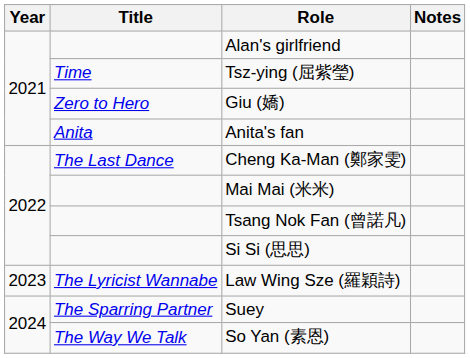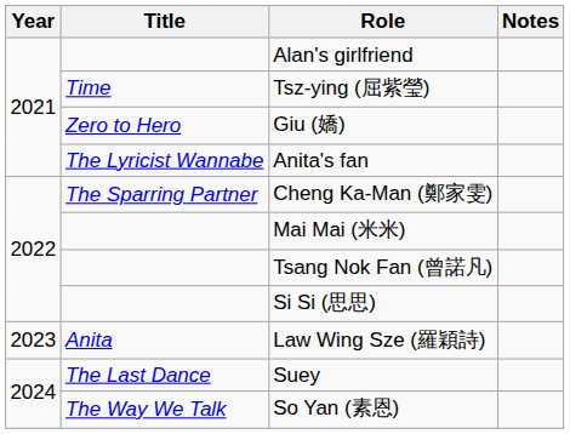 <table class="wikitable">
 <tr>
 <th>Year</th>
 <th>Title</th>
 <th>Role</th>
 <th>Notes</th>
 </tr>
 <tr>
 <td rowspan="4">2021</td>
 <td><em></em></td>
 <td>Alan's girlfriend</td>
 <td></td>
 </tr>
 <tr>
 <td><em><a href='#'>Time</a></em></td>
 <td>Tsz-ying (屈紫瑩)</td>
 <td></td>
 </tr>
 <tr>
 <td><em><a href='#'>Zero to Hero</a></em></td>
 <td>Giu (嬌)</td>
 <td></td>
 </tr>
 <tr>
-<td><em><a href='#'>Anita</a></em></td>
+<td><em><a href='#'>The Lyricist Wannabe</a></em></td>
 <td>Anita's fan</td>
 <td></td>
 </tr>
 <tr>
 <td rowspan="4">2022</td>
-<td><em><a href='#'>The Last Dance</a></em></td>
+<td><em><a href='#'>The Sparring Partner</a></em></td>
 <td>Cheng Ka-Man (鄭家雯)</td>
 <td></td>
 </tr>
 <tr>
 <td><em></em></td>
 <td>Mai Mai (米米)</td>
 <td></td>
 </tr>
 <tr>
 <td><em></em></td>
 <td>Tsang Nok Fan (曾諾凡)</td>
 <td></td>
 </tr>
 <tr>
 <td><em></em></td>
 <td>Si Si (思思)</td>
 <td></td>
 </tr>
 <tr>
 <td>2023</td>
-<td><em><a href='#'>The Lyricist Wannabe</a></em></td>
+<td><em><a href='#'>Anita</a></em></td>
 <td>Law Wing Sze (羅穎詩)</td>
 <td></td>
 </tr>
 <tr>
 <td rowspan="3">2024</td>
-<td><em><a href='#'>The Sparring Partner</a></em></td>
+<td><em><a href='#'>The Last Dance</a></em></td>
 <td>Suey</td>
 <td></td>
 </tr>
 <tr>
 <td><em><a href='#'>The Way We Talk</a></em></td>
 <td>So Yan (素恩)</td>
 <td></td>
 </tr>
 </table>
